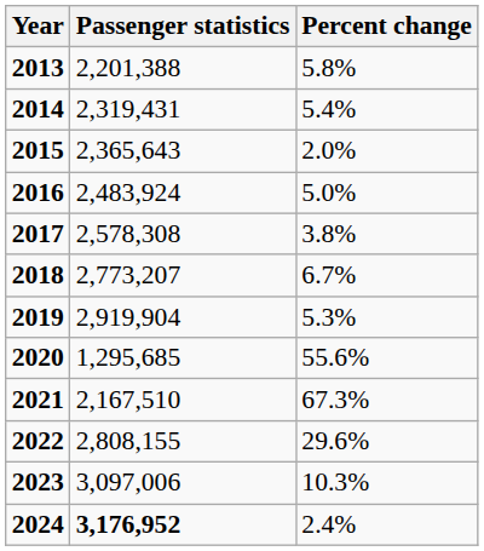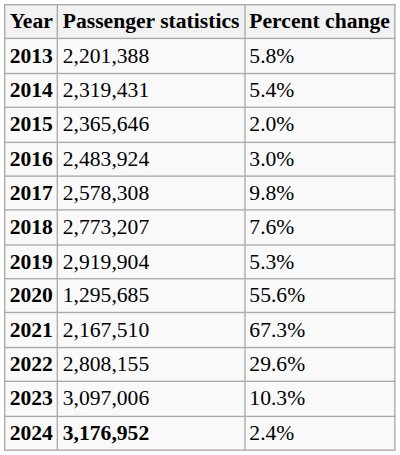 <table class="wikitable">
 <tr>
 <th>Year</th>
 <th>Passenger statistics</th>
 <th>Percent change</th>
 </tr>
 <tr>
 <td><strong>2013</strong></td>
 <td>2,201,388</td>
 <td> 5.8%</td>
 </tr>
 <tr>
 <td><strong>2014</strong></td>
 <td>2,319,431</td>
 <td> 5.4%</td>
 </tr>
 <tr>
 <td><strong>2015</strong></td>
-<td>2,365,643</td>
+<td>2,365,646</td>
 <td> 2.0%</td>
 </tr>
 <tr>
 <td><strong>2016</strong></td>
 <td>2,483,924</td>
-<td> 5.0%</td>
+<td> 3.0%</td>
 </tr>
 <tr>
 <td><strong>2017</strong></td>
 <td>2,578,308</td>
-<td> 3.8%</td>
+<td> 9.8%</td>
 </tr>
 <tr>
 <td><strong>2018</strong></td>
 <td>2,773,207</td>
-<td> 6.7%</td>
+<td> 7.6%</td>
 </tr>
 <tr>
 <td><strong>2019</strong></td>
 <td>2,919,904</td>
 <td> 5.3%</td>
 </tr>
 <tr>
 <td><strong>2020</strong></td>
 <td>1,295,685</td>
 <td> 55.6%</td>
 </tr>
 <tr>
 <td><strong>2021</strong></td>
 <td>2,167,510</td>
 <td> 67.3%</td>
 </tr>
 <tr>
 <td><strong>2022</strong></td>
 <td>2,808,155</td>
 <td> 29.6%</td>
 </tr>
 <tr>
 <td><strong>2023</strong></td>
 <td>3,097,006</td>
 <td> 10.3%</td>
 </tr>
 <tr>
 <td><strong>2024</strong></td>
 <td><strong>3,176,952</strong></td>
 <td> 2.4%</td>
 </tr>
 </table>
